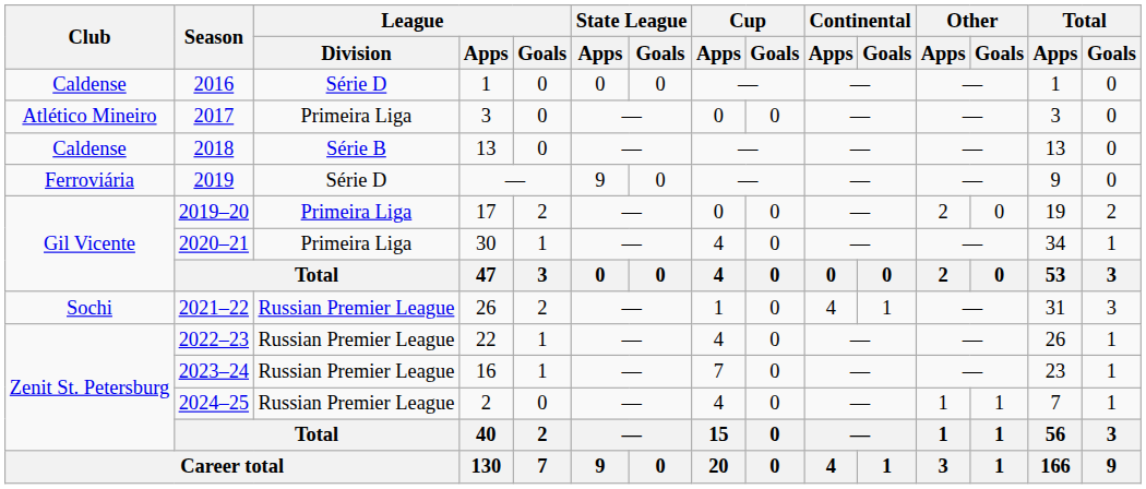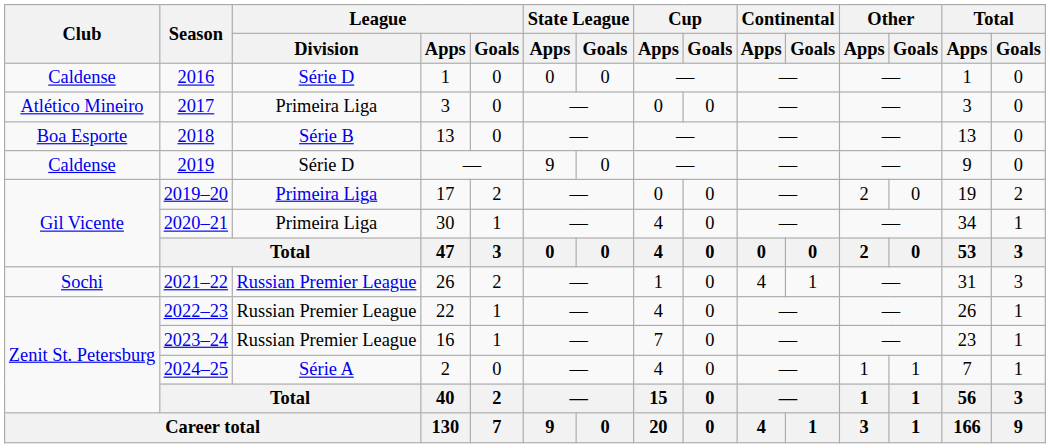 <table class="wikitable" style="text-align: center;">
 <tr>
 <th rowspan="2">Club</th>
 <th rowspan="2">Season</th>
 <th colspan="3">League</th>
 <th colspan="2">State League</th>
 <th colspan="2">Cup</th>
 <th colspan="2">Continental</th>
 <th colspan="2">Other</th>
 <th colspan="2">Total</th>
 </tr>
 <tr>
 <th>Division</th>
 <th>Apps</th>
 <th>Goals</th>
 <th>Apps</th>
 <th>Goals</th>
 <th>Apps</th>
 <th>Goals</th>
 <th>Apps</th>
 <th>Goals</th>
 <th>Apps</th>
 <th>Goals</th>
 <th>Apps</th>
 <th>Goals</th>
 </tr>
 <tr>
 <td align="center"><a href='#'>Caldense</a></td>
 <td><a href='#'>2016</a></td>
 <td><a href='#'>Série D</a></td>
 <td>1</td>
 <td>0</td>
 <td>0</td>
 <td>0</td>
 <td colspan="2">—</td>
 <td colspan="2">—</td>
 <td colspan="2">—</td>
 <td>1</td>
 <td>0</td>
 </tr>
 <tr>
 <td align="center"><a href='#'>Atlético Mineiro</a></td>
 <td><a href='#'>2017</a></td>
 <td>Primeira Liga</td>
 <td>3</td>
 <td>0</td>
 <td colspan="2">—</td>
 <td>0</td>
 <td>0</td>
 <td colspan="2">—</td>
 <td colspan="2">—</td>
 <td>3</td>
 <td>0</td>
 </tr>
 <tr>
-<td align="center"><a href='#'>Caldense</a></td>
+<td align="center"><a href='#'>Boa Esporte</a></td>
 <td><a href='#'>2018</a></td>
 <td><a href='#'>Série B</a></td>
 <td>13</td>
 <td>0</td>
 <td colspan="2">—</td>
 <td colspan="2">—</td>
 <td colspan="2">—</td>
 <td colspan="2">—</td>
 <td>13</td>
 <td>0</td>
 </tr>
 <tr>
-<td align="center"><a href='#'>Ferroviária</a></td>
+<td align="center"><a href='#'>Caldense</a></td>
 <td><a href='#'>2019</a></td>
 <td>Série D</td>
 <td colspan="2">—</td>
 <td>9</td>
 <td>0</td>
 <td colspan="2">—</td>
 <td colspan="2">—</td>
 <td colspan="2">—</td>
 <td>9</td>
 <td>0</td>
 </tr>
 <tr>
 <td align="center" rowspan="3"><a href='#'>Gil Vicente</a></td>
 <td><a href='#'>2019–20</a></td>
 <td><a href='#'>Primeira Liga</a></td>
 <td>17</td>
 <td>2</td>
 <td colspan="2">—</td>
 <td>0</td>
 <td>0</td>
 <td colspan="2">—</td>
 <td>2</td>
 <td>0</td>
 <td>19</td>
 <td>2</td>
 </tr>
 <tr>
 <td><a href='#'>2020–21</a></td>
 <td>Primeira Liga</td>
 <td>30</td>
 <td>1</td>
 <td colspan="2">—</td>
 <td>4</td>
 <td>0</td>
 <td colspan="2">—</td>
 <td colspan="2">—</td>
 <td>34</td>
 <td>1</td>
 </tr>
 <tr>
 <th colspan="2">Total</th>
 <th>47</th>
 <th>3</th>
 <th>0</th>
 <th>0</th>
 <th>4</th>
 <th>0</th>
 <th>0</th>
 <th>0</th>
 <th>2</th>
 <th>0</th>
 <th>53</th>
 <th>3</th>
 </tr>
 <tr>
 <td><a href='#'>Sochi</a></td>
 <td><a href='#'>2021–22</a></td>
 <td><a href='#'>Russian Premier League</a></td>
 <td>26</td>
 <td>2</td>
 <td colspan="2">—</td>
 <td>1</td>
 <td>0</td>
 <td>4</td>
 <td>1</td>
 <td colspan="2">—</td>
 <td>31</td>
 <td>3</td>
 </tr>
 <tr>
 <td rowspan="4"><a href='#'>Zenit St. Petersburg</a></td>
 <td><a href='#'>2022–23</a></td>
 <td>Russian Premier League</td>
 <td>22</td>
 <td>1</td>
 <td colspan="2">—</td>
 <td>4</td>
 <td>0</td>
 <td colspan="2">—</td>
 <td colspan="2">—</td>
 <td>26</td>
 <td>1</td>
 </tr>
 <tr>
 <td><a href='#'>2023–24</a></td>
 <td>Russian Premier League</td>
 <td>16</td>
 <td>1</td>
 <td colspan="2">—</td>
 <td>7</td>
 <td>0</td>
 <td colspan="2">—</td>
 <td colspan="2">—</td>
 <td>23</td>
 <td>1</td>
 </tr>
 <tr>
 <td><a href='#'>2024–25</a></td>
-<td>Russian Premier League</td>
+<td><a href='#'>Série A</a></td>
 <td>2</td>
 <td>0</td>
 <td colspan="2">—</td>
 <td>4</td>
 <td>0</td>
 <td colspan="2">—</td>
 <td>1</td>
 <td>1</td>
 <td>7</td>
 <td>1</td>
 </tr>
 <tr>
 <th colspan="2">Total</th>
 <th>40</th>
 <th>2</th>
 <th colspan="2">—</th>
 <th>15</th>
 <th>0</th>
 <th colspan="2">—</th>
 <th>1</th>
 <th>1</th>
 <th>56</th>
 <th>3</th>
 </tr>
 <tr>
 <th colspan="3">Career total</th>
 <th>130</th>
 <th>7</th>
 <th>9</th>
 <th>0</th>
 <th>20</th>
 <th>0</th>
 <th>4</th>
 <th>1</th>
 <th>3</th>
 <th>1</th>
 <th>166</th>
 <th>9</th>
 </tr>
 </table>
